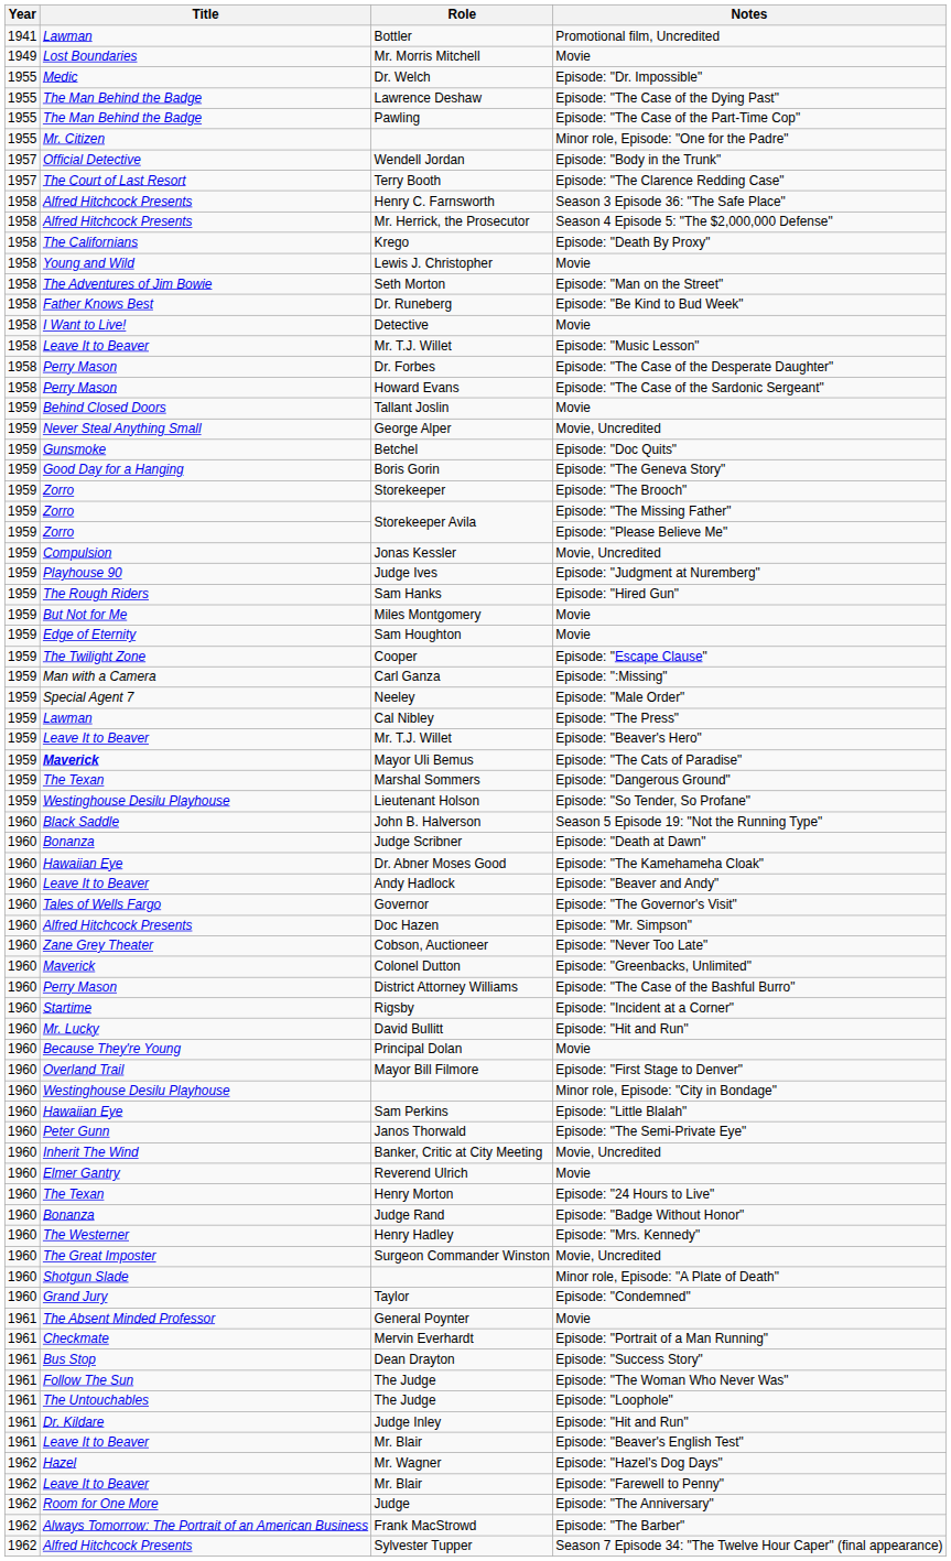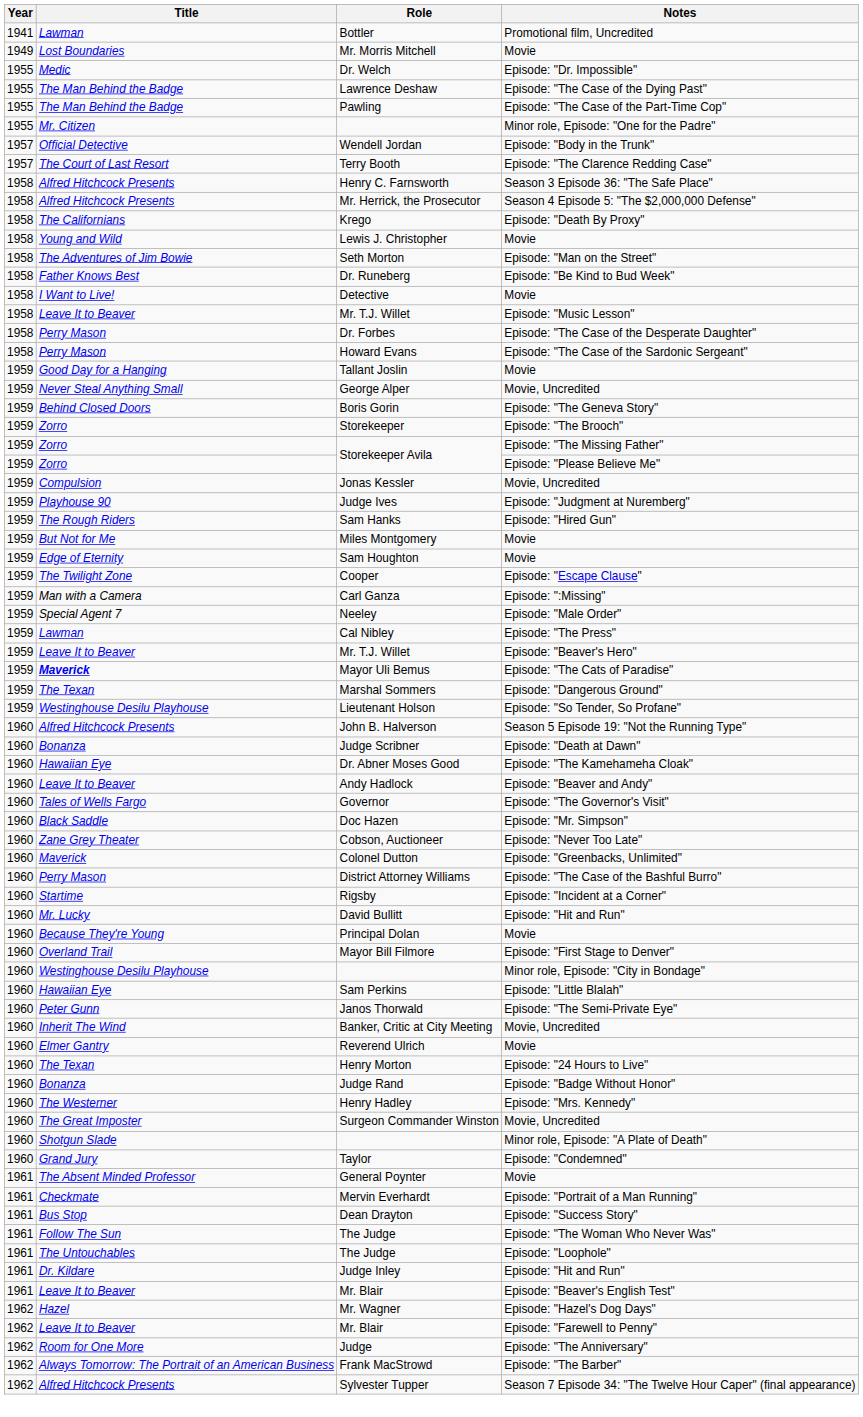 <table class="wikitable">
 <tr>
 <th>Year</th>
 <th>Title</th>
 <th>Role</th>
 <th>Notes</th>
 </tr>
 <tr>
 <td>1941</td>
 <td><em><a href='#'>Lawman</a></em></td>
 <td>Bottler</td>
 <td>Promotional film, Uncredited</td>
 </tr>
 <tr>
 <td>1949</td>
 <td><em><a href='#'>Lost Boundaries</a></em></td>
 <td>Mr. Morris Mitchell</td>
 <td>Movie</td>
 </tr>
 <tr>
 <td>1955</td>
 <td><em><a href='#'>Medic</a></em></td>
 <td>Dr. Welch</td>
 <td>Episode: "Dr. Impossible"</td>
 </tr>
 <tr>
 <td>1955</td>
 <td><em><a href='#'>The Man Behind the Badge</a></em></td>
 <td>Lawrence Deshaw</td>
 <td>Episode: "The Case of the Dying Past"</td>
 </tr>
 <tr>
 <td>1955</td>
 <td><em><a href='#'>The Man Behind the Badge</a></em></td>
 <td>Pawling</td>
 <td>Episode: "The Case of the Part-Time Cop"</td>
 </tr>
 <tr>
 <td>1955</td>
 <td><em><a href='#'>Mr. Citizen</a></em></td>
 <td></td>
 <td>Minor role, Episode: "One for the Padre"</td>
 </tr>
 <tr>
 <td>1957</td>
 <td><em><a href='#'>Official Detective</a></em></td>
 <td>Wendell Jordan</td>
 <td>Episode: "Body in the Trunk"</td>
 </tr>
 <tr>
 <td>1957</td>
 <td><em><a href='#'>The Court of Last Resort</a></em></td>
 <td>Terry Booth</td>
 <td>Episode: "The Clarence Redding Case"</td>
 </tr>
 <tr>
 <td>1958</td>
 <td><em><a href='#'>Alfred Hitchcock Presents</a></em></td>
 <td>Henry C. Farnsworth</td>
 <td>Season 3 Episode 36: "The Safe Place"</td>
 </tr>
 <tr>
 <td>1958</td>
 <td><em><a href='#'>Alfred Hitchcock Presents</a></em></td>
 <td>Mr. Herrick, the Prosecutor</td>
 <td>Season 4 Episode 5: "The $2,000,000 Defense"</td>
 </tr>
 <tr>
 <td>1958</td>
 <td><em><a href='#'>The Californians</a></em></td>
 <td>Krego</td>
 <td>Episode: "Death By Proxy"</td>
 </tr>
 <tr>
 <td>1958</td>
 <td><em><a href='#'>Young and Wild</a></em></td>
 <td>Lewis J. Christopher</td>
 <td>Movie</td>
 </tr>
 <tr>
 <td>1958</td>
 <td><em><a href='#'>The Adventures of Jim Bowie</a></em></td>
 <td>Seth Morton</td>
 <td>Episode: "Man on the Street"</td>
 </tr>
 <tr>
 <td>1958</td>
 <td><em><a href='#'>Father Knows Best</a></em></td>
 <td>Dr. Runeberg</td>
 <td>Episode: "Be Kind to Bud Week"</td>
 </tr>
 <tr>
 <td>1958</td>
 <td><em><a href='#'>I Want to Live!</a></em></td>
 <td>Detective</td>
 <td>Movie</td>
 </tr>
 <tr>
 <td>1958</td>
 <td><em><a href='#'>Leave It to Beaver</a></em></td>
 <td>Mr. T.J. Willet</td>
 <td>Episode: "Music Lesson"</td>
 </tr>
 <tr>
 <td>1958</td>
 <td><em><a href='#'>Perry Mason</a></em></td>
 <td>Dr. Forbes</td>
 <td>Episode: "The Case of the Desperate Daughter"</td>
 </tr>
 <tr>
 <td>1958</td>
 <td><em><a href='#'>Perry Mason</a></em></td>
 <td>Howard Evans</td>
 <td>Episode: "The Case of the Sardonic Sergeant"</td>
 </tr>
 <tr>
 <td>1959</td>
-<td><em><a href='#'>Behind Closed Doors</a></em></td>
+<td><em><a href='#'>Good Day for a Hanging</a></em></td>
 <td>Tallant Joslin</td>
 <td>Movie</td>
 </tr>
 <tr>
 <td>1959</td>
 <td><em><a href='#'>Never Steal Anything Small</a></em></td>
 <td>George Alper</td>
 <td>Movie, Uncredited</td>
 </tr>
 <tr>
 <td>1959</td>
-<td><em><a href='#'>Gunsmoke</a></em></td>
-<td>Betchel</td>
-<td>Episode: "Doc Quits"</td>
-</tr>
-<tr>
-<td>1959</td>
-<td><em><a href='#'>Good Day for a Hanging</a></em></td>
+<td><em><a href='#'>Behind Closed Doors</a></em></td>
 <td>Boris Gorin</td>
 <td>Episode: "The Geneva Story"</td>
 </tr>
 <tr>
 <td>1959</td>
 <td><em><a href='#'>Zorro</a></em></td>
 <td>Storekeeper</td>
 <td>Episode: "The Brooch"</td>
 </tr>
 <tr>
 <td>1959</td>
 <td><em><a href='#'>Zorro</a></em></td>
 <td rowspan="2">Storekeeper Avila</td>
 <td>Episode: "The Missing Father"</td>
 </tr>
 <tr>
 <td>1959</td>
 <td><em><a href='#'>Zorro</a></em></td>
 <td>Episode: "Please Believe Me"</td>
 </tr>
 <tr>
 <td>1959</td>
 <td><em><a href='#'>Compulsion</a></em></td>
 <td>Jonas Kessler</td>
 <td>Movie, Uncredited</td>
 </tr>
 <tr>
 <td>1959</td>
 <td><em><a href='#'>Playhouse 90</a></em></td>
 <td>Judge Ives</td>
 <td>Episode: "Judgment at Nuremberg"</td>
 </tr>
 <tr>
 <td>1959</td>
 <td><em><a href='#'>The Rough Riders</a></em></td>
 <td>Sam Hanks</td>
 <td>Episode: "Hired Gun"</td>
 </tr>
 <tr>
 <td>1959</td>
 <td><em><a href='#'>But Not for Me</a></em></td>
 <td>Miles Montgomery</td>
 <td>Movie</td>
 </tr>
 <tr>
 <td>1959</td>
 <td><em><a href='#'>Edge of Eternity</a></em></td>
 <td>Sam Houghton</td>
 <td>Movie</td>
 </tr>
 <tr>
 <td>1959</td>
 <td><em><a href='#'>The Twilight Zone</a></em></td>
 <td>Cooper</td>
 <td>Episode: "<a href='#'>Escape Clause</a>"</td>
 </tr>
 <tr>
 <td>1959</td>
 <td><em>Man with a Camera</em></td>
 <td>Carl Ganza</td>
 <td>Episode: ":Missing"</td>
 </tr>
 <tr>
 <td>1959</td>
 <td><em>Special Agent 7</em></td>
 <td>Neeley</td>
 <td>Episode: "Male Order"</td>
 </tr>
 <tr>
 <td>1959</td>
 <td><em><a href='#'>Lawman</a></em></td>
 <td>Cal Nibley</td>
 <td>Episode: "The Press"</td>
 </tr>
 <tr>
 <td>1959</td>
 <td><em><a href='#'>Leave It to Beaver</a></em></td>
 <td>Mr. T.J. Willet</td>
 <td>Episode: "Beaver's Hero"</td>
 </tr>
 <tr>
 <td>1959</td>
 <td><strong><em><a href='#'>Maverick</a></em></strong></td>
 <td>Mayor Uli Bemus</td>
 <td>Episode: "The Cats of Paradise"</td>
 </tr>
 <tr>
 <td>1959</td>
 <td><em><a href='#'>The Texan</a></em></td>
 <td>Marshal Sommers</td>
 <td>Episode: "Dangerous Ground"</td>
 </tr>
 <tr>
 <td>1959</td>
 <td><em><a href='#'>Westinghouse Desilu Playhouse</a></em></td>
 <td>Lieutenant Holson</td>
 <td>Episode: "So Tender, So Profane"</td>
 </tr>
 <tr>
 <td>1960</td>
-<td><em><a href='#'>Black Saddle</a></em></td>
+<td><em><a href='#'>Alfred Hitchcock Presents</a></em></td>
 <td>John B. Halverson</td>
 <td>Season 5 Episode 19: "Not the Running Type"</td>
 </tr>
 <tr>
 <td>1960</td>
 <td><em><a href='#'>Bonanza</a></em></td>
 <td>Judge Scribner</td>
 <td>Episode: "Death at Dawn"</td>
 </tr>
 <tr>
 <td>1960</td>
 <td><em><a href='#'>Hawaiian Eye</a></em></td>
 <td>Dr. Abner Moses Good</td>
 <td>Episode: "The Kamehameha Cloak"</td>
 </tr>
 <tr>
 <td>1960</td>
 <td><em><a href='#'>Leave It to Beaver</a></em></td>
 <td>Andy Hadlock</td>
 <td>Episode: "Beaver and Andy"</td>
 </tr>
 <tr>
 <td>1960</td>
 <td><em><a href='#'>Tales of Wells Fargo</a></em></td>
 <td>Governor</td>
 <td>Episode: "The Governor's Visit"</td>
 </tr>
 <tr>
 <td>1960</td>
-<td><em><a href='#'>Alfred Hitchcock Presents</a></em></td>
+<td><em><a href='#'>Black Saddle</a></em></td>
 <td>Doc Hazen</td>
 <td>Episode: "Mr. Simpson"</td>
 </tr>
 <tr>
 <td>1960</td>
 <td><em><a href='#'>Zane Grey Theater</a></em></td>
 <td>Cobson, Auctioneer</td>
 <td>Episode: "Never Too Late"</td>
 </tr>
 <tr>
 <td>1960</td>
 <td><em><a href='#'>Maverick</a></em></td>
 <td>Colonel Dutton</td>
 <td>Episode: "Greenbacks, Unlimited"</td>
 </tr>
 <tr>
 <td>1960</td>
 <td><em><a href='#'>Perry Mason</a></em></td>
 <td>District Attorney Williams</td>
 <td>Episode: "The Case of the Bashful Burro"</td>
 </tr>
 <tr>
 <td>1960</td>
 <td><em><a href='#'>Startime</a></em></td>
 <td>Rigsby</td>
 <td>Episode: "Incident at a Corner"</td>
 </tr>
 <tr>
 <td>1960</td>
 <td><em><a href='#'>Mr. Lucky</a></em></td>
 <td>David Bullitt</td>
 <td>Episode: "Hit and Run"</td>
 </tr>
 <tr>
 <td>1960</td>
 <td><em><a href='#'>Because They're Young</a></em></td>
 <td>Principal Dolan</td>
 <td>Movie</td>
 </tr>
 <tr>
 <td>1960</td>
 <td><em><a href='#'>Overland Trail</a></em></td>
 <td>Mayor Bill Filmore</td>
 <td>Episode: "First Stage to Denver"</td>
 </tr>
 <tr>
 <td>1960</td>
 <td><em><a href='#'>Westinghouse Desilu Playhouse</a></em></td>
 <td></td>
 <td>Minor role, Episode: "City in Bondage"</td>
 </tr>
 <tr>
 <td>1960</td>
 <td><em><a href='#'>Hawaiian Eye</a></em></td>
 <td>Sam Perkins</td>
 <td>Episode: "Little Blalah"</td>
 </tr>
 <tr>
 <td>1960</td>
 <td><em><a href='#'>Peter Gunn</a></em></td>
 <td>Janos Thorwald</td>
 <td>Episode: "The Semi-Private Eye"</td>
 </tr>
 <tr>
 <td>1960</td>
 <td><em><a href='#'>Inherit The Wind</a></em></td>
 <td>Banker, Critic at City Meeting</td>
 <td>Movie, Uncredited</td>
 </tr>
 <tr>
 <td>1960</td>
 <td><em><a href='#'>Elmer Gantry</a></em></td>
 <td>Reverend Ulrich</td>
 <td>Movie</td>
 </tr>
 <tr>
 <td>1960</td>
 <td><em><a href='#'>The Texan</a></em></td>
 <td>Henry Morton</td>
 <td>Episode: "24 Hours to Live"</td>
 </tr>
 <tr>
 <td>1960</td>
 <td><em><a href='#'>Bonanza</a></em></td>
 <td>Judge Rand</td>
 <td>Episode: "Badge Without Honor"</td>
 </tr>
 <tr>
 <td>1960</td>
 <td><em><a href='#'>The Westerner</a></em></td>
 <td>Henry Hadley</td>
 <td>Episode: "Mrs. Kennedy"</td>
 </tr>
 <tr>
 <td>1960</td>
 <td><em><a href='#'>The Great Imposter</a></em></td>
 <td>Surgeon Commander Winston</td>
 <td>Movie, Uncredited</td>
 </tr>
 <tr>
 <td>1960</td>
 <td><em><a href='#'>Shotgun Slade</a></em></td>
 <td></td>
 <td>Minor role, Episode: "A Plate of Death"</td>
 </tr>
 <tr>
 <td>1960</td>
 <td><em><a href='#'>Grand Jury</a></em></td>
 <td>Taylor</td>
 <td>Episode: "Condemned"</td>
 </tr>
 <tr>
 <td>1961</td>
 <td><em><a href='#'>The Absent Minded Professor</a></em></td>
 <td>General Poynter</td>
 <td>Movie</td>
 </tr>
 <tr>
 <td>1961</td>
 <td><em><a href='#'>Checkmate</a></em></td>
 <td>Mervin Everhardt</td>
 <td>Episode: "Portrait of a Man Running"</td>
 </tr>
 <tr>
 <td>1961</td>
 <td><em><a href='#'>Bus Stop</a></em></td>
 <td>Dean Drayton</td>
 <td>Episode: "Success Story"</td>
 </tr>
 <tr>
 <td>1961</td>
 <td><em><a href='#'>Follow The Sun</a></em></td>
 <td>The Judge</td>
 <td>Episode: "The Woman Who Never Was"</td>
 </tr>
 <tr>
 <td>1961</td>
 <td><em><a href='#'>The Untouchables</a></em></td>
 <td>The Judge</td>
 <td>Episode: "Loophole"</td>
 </tr>
 <tr>
 <td>1961</td>
 <td><em><a href='#'>Dr. Kildare</a></em></td>
 <td>Judge Inley</td>
 <td>Episode: "Hit and Run"</td>
 </tr>
 <tr>
 <td>1961</td>
 <td><em><a href='#'>Leave It to Beaver</a></em></td>
 <td>Mr. Blair</td>
 <td>Episode: "Beaver's English Test"</td>
 </tr>
 <tr>
 <td>1962</td>
 <td><em><a href='#'>Hazel</a></em></td>
 <td>Mr. Wagner</td>
 <td>Episode: "Hazel's Dog Days"</td>
 </tr>
 <tr>
 <td>1962</td>
 <td><em><a href='#'>Leave It to Beaver</a></em></td>
 <td>Mr. Blair</td>
 <td>Episode: "Farewell to Penny"</td>
 </tr>
 <tr>
 <td>1962</td>
 <td><em><a href='#'>Room for One More</a></em></td>
 <td>Judge</td>
 <td>Episode: "The Anniversary"</td>
 </tr>
 <tr>
 <td>1962</td>
 <td><em><a href='#'>Always Tomorrow: The Portrait of an American Business</a></em></td>
 <td>Frank MacStrowd</td>
 <td>Episode: "The Barber"</td>
 </tr>
 <tr>
 <td>1962</td>
 <td><em><a href='#'>Alfred Hitchcock Presents</a></em></td>
 <td>Sylvester Tupper</td>
 <td>Season 7 Episode 34: "The Twelve Hour Caper" (final appearance)</td>
 </tr>
 </table>
